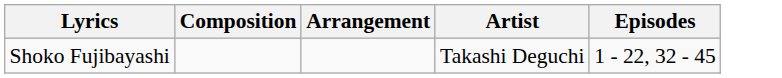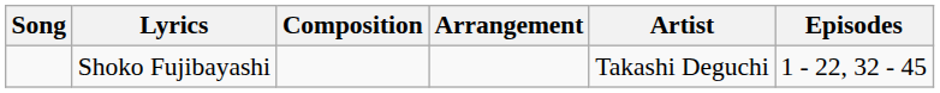 <table class="wikitable">
 <tr>
+<th>Song</th>
 <th>Lyrics</th>
 <th>Composition</th>
 <th>Arrangement</th>
 <th>Artist</th>
 <th>Episodes</th>
 </tr>
 <tr>
+<td></td>
 <td>Shoko Fujibayashi</td>
 <td></td>
 <td></td>
 <td>Takashi Deguchi</td>
 <td>1 - 22, 32 - 45</td>
 </tr>
 </table>
